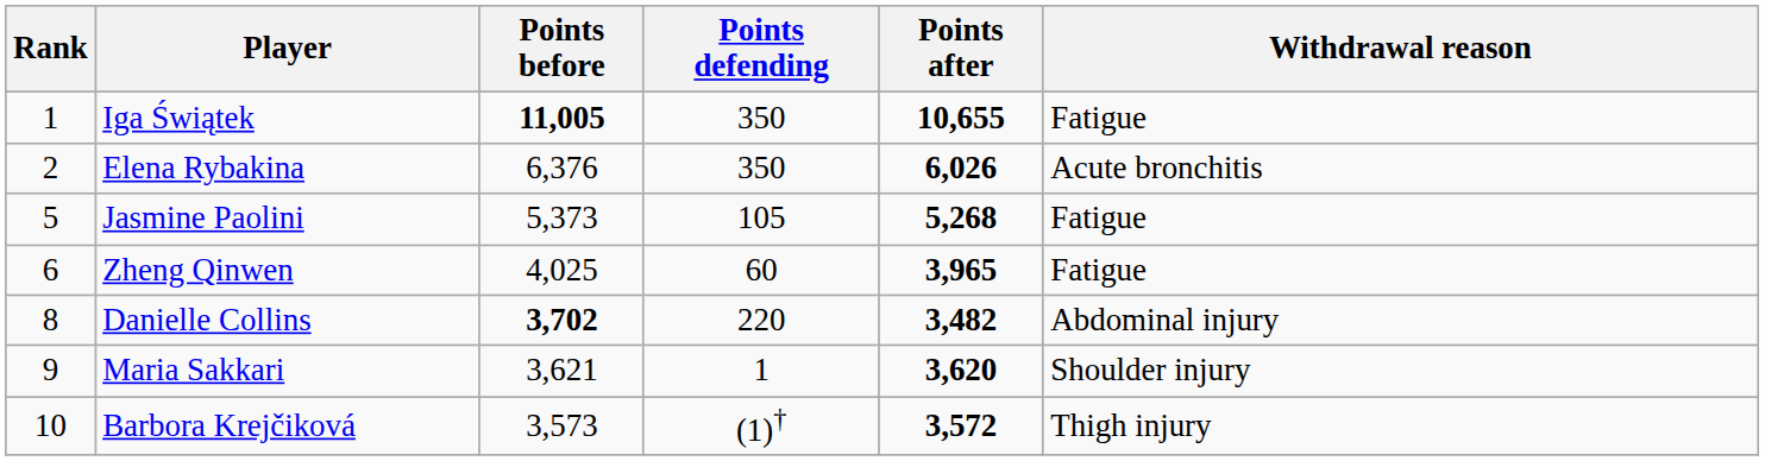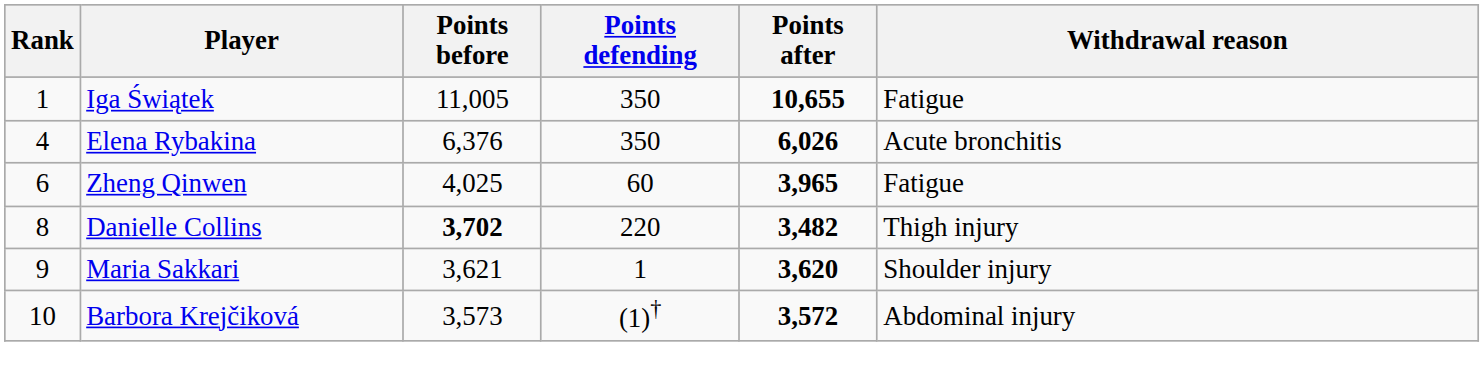 <table class="wikitable sortable">
 <tr>
 <th>Rank</th>
 <th style="width:185px;">Player</th>
 <th style="width:75px;">Points before</th>
 <th style="width:110px;"><a href='#'>Points defending</a></th>
 <th style="width:75px;">Points after</th>
 <th style="width:350px;">Withdrawal reason</th>
 </tr>
 <tr>
 <td style="text-align:center;">1</td>
 <td> <a href='#'>Iga Świątek</a></td>
-<td style="text-align:center;"><strong>11,005</strong></td>
+<td style="text-align:center;">11,005</td>
 <td style="text-align:center;">350</td>
 <td style="text-align:center;"><strong>10,655</strong></td>
 <td>Fatigue</td>
 </tr>
 <tr>
-<td style="text-align:center;">2</td>
+<td style="text-align:center;">4</td>
 <td> <a href='#'>Elena Rybakina</a></td>
 <td style="text-align:center;">6,376</td>
 <td style="text-align:center;">350</td>
 <td style="text-align:center;"><strong>6,026</strong></td>
 <td>Acute bronchitis</td>
-</tr>
-<tr>
-<td style="text-align:center;">5</td>
-<td> <a href='#'>Jasmine Paolini</a></td>
-<td style="text-align:center;">5,373</td>
-<td style="text-align:center;">105</td>
-<td style="text-align:center;"><strong>5,268</strong></td>
-<td>Fatigue</td>
 </tr>
 <tr>
 <td style="text-align:center;">6</td>
 <td> <a href='#'>Zheng Qinwen</a></td>
 <td style="text-align:center;">4,025</td>
 <td style="text-align:center;">60</td>
 <td style="text-align:center;"><strong>3,965</strong></td>
 <td>Fatigue</td>
 </tr>
 <tr>
 <td style="text-align:center;">8</td>
 <td> <a href='#'>Danielle Collins</a></td>
 <td style="text-align:center;"><strong>3,702</strong></td>
 <td style="text-align:center;">220</td>
 <td style="text-align:center;"><strong>3,482</strong></td>
-<td>Abdominal injury</td>
+<td>Thigh injury</td>
 </tr>
 <tr>
 <td style="text-align:center;">9</td>
 <td> <a href='#'>Maria Sakkari</a></td>
 <td style="text-align:center;">3,621</td>
 <td style="text-align:center;">1</td>
 <td style="text-align:center;"><strong>3,620</strong></td>
 <td>Shoulder injury</td>
 </tr>
 <tr>
 <td style="text-align:center;">10</td>
 <td> <a href='#'>Barbora Krejčiková</a></td>
 <td style="text-align:center;">3,573</td>
 <td style="text-align:center;">(1)<sup>†</sup></td>
 <td style="text-align:center;"><strong>3,572</strong></td>
-<td>Thigh injury</td>
+<td>Abdominal injury</td>
 </tr>
 </table>
